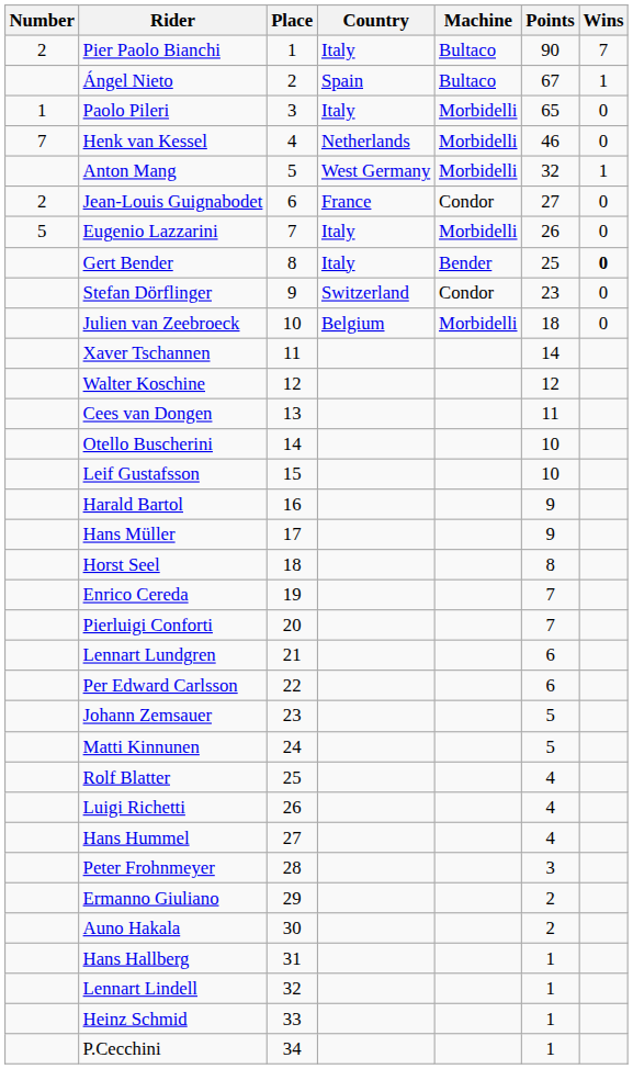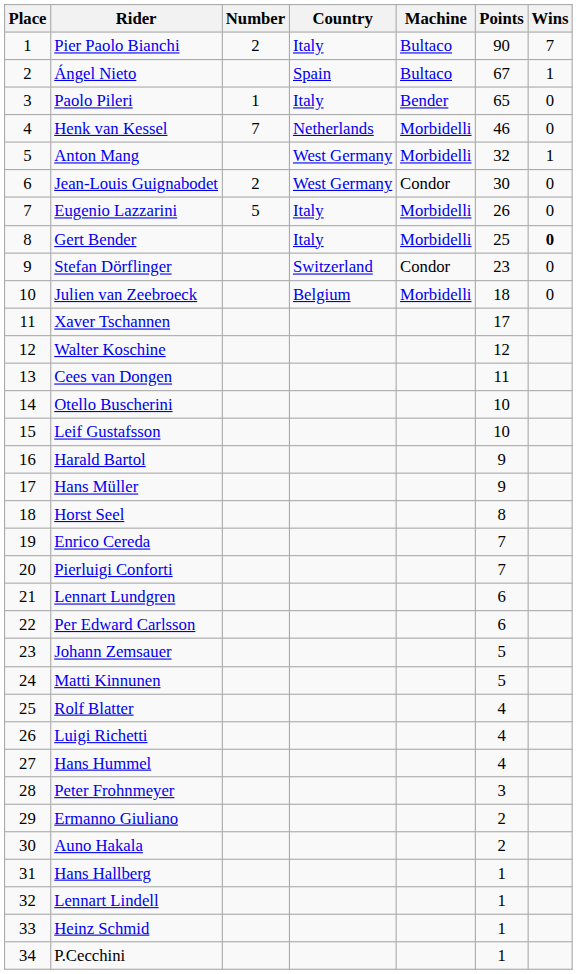 <table class="wikitable" style="font-size: 95%;">
 <tr>
+<th>Place</th>
+<th>Rider</th>
 <th>Number</th>
-<th>Rider</th>
-<th>Place</th>
 <th>Country</th>
 <th>Machine</th>
 <th>Points</th>
 <th>Wins</th>
 </tr>
 <tr>
+<td style="text-align:center;">1</td>
+<td> <a href='#'>Pier Paolo Bianchi</a></td>
 <td style="text-align:center;">2</td>
-<td> <a href='#'>Pier Paolo Bianchi</a></td>
-<td style="text-align:center;">1</td>
 <td><a href='#'>Italy</a></td>
 <td><a href='#'>Bultaco</a></td>
 <td style="text-align:center;">90</td>
 <td style="text-align:center;">7</td>
 </tr>
 <tr>
+<td style="text-align:center;">2</td>
+<td> <a href='#'>Ángel Nieto</a></td>
 <td></td>
-<td> <a href='#'>Ángel Nieto</a></td>
-<td style="text-align:center;">2</td>
 <td><a href='#'>Spain</a></td>
 <td><a href='#'>Bultaco</a></td>
 <td style="text-align:center;">67</td>
 <td style="text-align:center;">1</td>
 </tr>
 <tr>
+<td style="text-align:center;">3</td>
+<td> <a href='#'>Paolo Pileri</a></td>
 <td style="text-align:center;">1</td>
-<td> <a href='#'>Paolo Pileri</a></td>
-<td style="text-align:center;">3</td>
 <td><a href='#'>Italy</a></td>
-<td><a href='#'>Morbidelli</a></td>
+<td><a href='#'>Bender</a></td>
 <td style="text-align:center;">65</td>
 <td style="text-align:center;">0</td>
 </tr>
 <tr>
+<td style="text-align:center;">4</td>
+<td> <a href='#'>Henk van Kessel</a></td>
 <td style="text-align:center;">7</td>
-<td> <a href='#'>Henk van Kessel</a></td>
-<td style="text-align:center;">4</td>
 <td><a href='#'>Netherlands</a></td>
 <td><a href='#'>Morbidelli</a></td>
 <td style="text-align:center;">46</td>
 <td style="text-align:center;">0</td>
 </tr>
 <tr>
+<td style="text-align:center;">5</td>
+<td> <a href='#'>Anton Mang</a></td>
 <td></td>
-<td> <a href='#'>Anton Mang</a></td>
-<td style="text-align:center;">5</td>
 <td><a href='#'>West Germany</a></td>
 <td><a href='#'>Morbidelli</a></td>
 <td style="text-align:center;">32</td>
 <td style="text-align:center;">1</td>
 </tr>
 <tr>
+<td style="text-align:center;">6</td>
+<td> <a href='#'>Jean-Louis Guignabodet</a></td>
 <td style="text-align:center;">2</td>
-<td> <a href='#'>Jean-Louis Guignabodet</a></td>
-<td style="text-align:center;">6</td>
-<td><a href='#'>France</a></td>
+<td><a href='#'>West Germany</a></td>
 <td>Condor</td>
-<td style="text-align:center;">27</td>
+<td style="text-align:center;">30</td>
 <td style="text-align:center;">0</td>
 </tr>
 <tr>
+<td style="text-align:center;">7</td>
+<td> <a href='#'>Eugenio Lazzarini</a></td>
 <td style="text-align:center;">5</td>
-<td> <a href='#'>Eugenio Lazzarini</a></td>
-<td style="text-align:center;">7</td>
 <td><a href='#'>Italy</a></td>
 <td><a href='#'>Morbidelli</a></td>
 <td style="text-align:center;">26</td>
 <td style="text-align:center;">0</td>
 </tr>
 <tr>
+<td style="text-align:center;">8</td>
+<td> <a href='#'>Gert Bender</a></td>
 <td></td>
-<td> <a href='#'>Gert Bender</a></td>
-<td style="text-align:center;">8</td>
 <td><a href='#'>Italy</a></td>
-<td><a href='#'>Bender</a></td>
+<td><a href='#'>Morbidelli</a></td>
 <td style="text-align:center;">25</td>
 <td style="text-align:center;"><strong>0</strong></td>
 </tr>
 <tr>
+<td style="text-align:center;">9</td>
+<td> <a href='#'>Stefan Dörflinger</a></td>
 <td></td>
-<td> <a href='#'>Stefan Dörflinger</a></td>
-<td style="text-align:center;">9</td>
 <td><a href='#'>Switzerland</a></td>
 <td>Condor</td>
 <td style="text-align:center;">23</td>
 <td style="text-align:center;">0</td>
 </tr>
 <tr>
+<td style="text-align:center;">10</td>
+<td> <a href='#'>Julien van Zeebroeck</a></td>
 <td></td>
-<td> <a href='#'>Julien van Zeebroeck</a></td>
-<td style="text-align:center;">10</td>
 <td><a href='#'>Belgium</a></td>
 <td><a href='#'>Morbidelli</a></td>
 <td style="text-align:center;">18</td>
 <td style="text-align:center;">0</td>
 </tr>
 <tr>
+<td style="text-align:center;">11</td>
+<td><a href='#'>Xaver Tschannen</a></td>
 <td style="text-align:center;"></td>
-<td><a href='#'>Xaver Tschannen</a></td>
-<td style="text-align:center;">11</td>
 <td></td>
 <td></td>
-<td style="text-align:center;">14</td>
+<td style="text-align:center;">17</td>
 <td style="text-align:center;"></td>
 </tr>
 <tr>
+<td style="text-align:center;">12</td>
+<td><a href='#'>Walter Koschine</a></td>
 <td style="text-align:center;"></td>
-<td><a href='#'>Walter Koschine</a></td>
-<td style="text-align:center;">12</td>
 <td></td>
 <td></td>
 <td style="text-align:center;">12</td>
 <td style="text-align:center;"></td>
 </tr>
 <tr>
+<td style="text-align:center;">13</td>
+<td><a href='#'>Cees van Dongen</a></td>
 <td style="text-align:center;"></td>
-<td><a href='#'>Cees van Dongen</a></td>
-<td style="text-align:center;">13</td>
 <td></td>
 <td></td>
 <td style="text-align:center;">11</td>
 <td style="text-align:center;"></td>
 </tr>
 <tr>
+<td style="text-align:center;">14</td>
+<td><a href='#'>Otello Buscherini</a></td>
 <td style="text-align:center;"></td>
-<td><a href='#'>Otello Buscherini</a></td>
-<td style="text-align:center;">14</td>
 <td></td>
 <td></td>
 <td style="text-align:center;">10</td>
 <td style="text-align:center;"></td>
 </tr>
 <tr>
+<td style="text-align:center;">15</td>
+<td><a href='#'>Leif Gustafsson</a></td>
 <td style="text-align:center;"></td>
-<td><a href='#'>Leif Gustafsson</a></td>
-<td style="text-align:center;">15</td>
 <td></td>
 <td></td>
 <td style="text-align:center;">10</td>
 <td style="text-align:center;"></td>
 </tr>
 <tr>
+<td style="text-align:center;">16</td>
+<td><a href='#'>Harald Bartol</a></td>
 <td style="text-align:center;"></td>
-<td><a href='#'>Harald Bartol</a></td>
-<td style="text-align:center;">16</td>
 <td></td>
 <td></td>
 <td style="text-align:center;">9</td>
 <td style="text-align:center;"></td>
 </tr>
 <tr>
+<td style="text-align:center;">17</td>
+<td><a href='#'>Hans Müller</a></td>
 <td style="text-align:center;"></td>
-<td><a href='#'>Hans Müller</a></td>
-<td style="text-align:center;">17</td>
 <td></td>
 <td></td>
 <td style="text-align:center;">9</td>
 <td style="text-align:center;"></td>
 </tr>
 <tr>
+<td style="text-align:center;">18</td>
+<td><a href='#'>Horst Seel</a></td>
 <td style="text-align:center;"></td>
-<td><a href='#'>Horst Seel</a></td>
-<td style="text-align:center;">18</td>
 <td></td>
 <td></td>
 <td style="text-align:center;">8</td>
 <td style="text-align:center;"></td>
 </tr>
 <tr>
+<td style="text-align:center;">19</td>
+<td><a href='#'>Enrico Cereda</a></td>
 <td style="text-align:center;"></td>
-<td><a href='#'>Enrico Cereda</a></td>
-<td style="text-align:center;">19</td>
 <td></td>
 <td></td>
 <td style="text-align:center;">7</td>
 <td style="text-align:center;"></td>
 </tr>
 <tr>
+<td style="text-align:center;">20</td>
+<td><a href='#'>Pierluigi Conforti</a></td>
 <td style="text-align:center;"></td>
-<td><a href='#'>Pierluigi Conforti</a></td>
-<td style="text-align:center;">20</td>
 <td></td>
 <td></td>
 <td style="text-align:center;">7</td>
 <td style="text-align:center;"></td>
 </tr>
 <tr>
+<td style="text-align:center;">21</td>
+<td><a href='#'>Lennart Lundgren</a></td>
 <td style="text-align:center;"></td>
-<td><a href='#'>Lennart Lundgren</a></td>
-<td style="text-align:center;">21</td>
 <td></td>
 <td></td>
 <td style="text-align:center;">6</td>
 <td style="text-align:center;"></td>
 </tr>
 <tr>
+<td style="text-align:center;">22</td>
+<td><a href='#'>Per Edward Carlsson</a></td>
 <td style="text-align:center;"></td>
-<td><a href='#'>Per Edward Carlsson</a></td>
-<td style="text-align:center;">22</td>
 <td></td>
 <td></td>
 <td style="text-align:center;">6</td>
 <td style="text-align:center;"></td>
 </tr>
 <tr>
+<td style="text-align:center;">23</td>
+<td><a href='#'>Johann Zemsauer</a></td>
 <td style="text-align:center;"></td>
-<td><a href='#'>Johann Zemsauer</a></td>
-<td style="text-align:center;">23</td>
 <td></td>
 <td></td>
 <td style="text-align:center;">5</td>
 <td style="text-align:center;"></td>
 </tr>
 <tr>
+<td style="text-align:center;">24</td>
+<td><a href='#'>Matti Kinnunen</a></td>
 <td style="text-align:center;"></td>
-<td><a href='#'>Matti Kinnunen</a></td>
-<td style="text-align:center;">24</td>
 <td></td>
 <td></td>
 <td style="text-align:center;">5</td>
 <td style="text-align:center;"></td>
 </tr>
 <tr>
+<td style="text-align:center;">25</td>
+<td><a href='#'>Rolf Blatter</a></td>
 <td style="text-align:center;"></td>
-<td><a href='#'>Rolf Blatter</a></td>
-<td style="text-align:center;">25</td>
 <td></td>
 <td></td>
 <td style="text-align:center;">4</td>
 <td style="text-align:center;"></td>
 </tr>
 <tr>
+<td style="text-align:center;">26</td>
+<td><a href='#'>Luigi Richetti</a></td>
 <td style="text-align:center;"></td>
-<td><a href='#'>Luigi Richetti</a></td>
-<td style="text-align:center;">26</td>
 <td></td>
 <td></td>
 <td style="text-align:center;">4</td>
 <td style="text-align:center;"></td>
 </tr>
 <tr>
+<td style="text-align:center;">27</td>
+<td><a href='#'>Hans Hummel</a></td>
 <td style="text-align:center;"></td>
-<td><a href='#'>Hans Hummel</a></td>
-<td style="text-align:center;">27</td>
 <td></td>
 <td></td>
 <td style="text-align:center;">4</td>
 <td style="text-align:center;"></td>
 </tr>
 <tr>
+<td style="text-align:center;">28</td>
+<td><a href='#'>Peter Frohnmeyer</a></td>
 <td style="text-align:center;"></td>
-<td><a href='#'>Peter Frohnmeyer</a></td>
-<td style="text-align:center;">28</td>
 <td></td>
 <td></td>
 <td style="text-align:center;">3</td>
 <td style="text-align:center;"></td>
 </tr>
 <tr>
+<td style="text-align:center;">29</td>
+<td><a href='#'>Ermanno Giuliano</a></td>
 <td style="text-align:center;"></td>
-<td><a href='#'>Ermanno Giuliano</a></td>
-<td style="text-align:center;">29</td>
 <td></td>
 <td></td>
 <td style="text-align:center;">2</td>
 <td style="text-align:center;"></td>
 </tr>
 <tr>
+<td style="text-align:center;">30</td>
+<td><a href='#'>Auno Hakala</a></td>
 <td style="text-align:center;"></td>
-<td><a href='#'>Auno Hakala</a></td>
-<td style="text-align:center;">30</td>
 <td></td>
 <td></td>
 <td style="text-align:center;">2</td>
 <td style="text-align:center;"></td>
 </tr>
 <tr>
+<td style="text-align:center;">31</td>
+<td><a href='#'>Hans Hallberg</a></td>
 <td style="text-align:center;"></td>
-<td><a href='#'>Hans Hallberg</a></td>
-<td style="text-align:center;">31</td>
 <td></td>
 <td></td>
 <td style="text-align:center;">1</td>
 <td style="text-align:center;"></td>
 </tr>
 <tr>
+<td style="text-align:center;">32</td>
+<td><a href='#'>Lennart Lindell</a></td>
 <td style="text-align:center;"></td>
-<td><a href='#'>Lennart Lindell</a></td>
-<td style="text-align:center;">32</td>
 <td></td>
 <td></td>
 <td style="text-align:center;">1</td>
 <td style="text-align:center;"></td>
 </tr>
 <tr>
+<td style="text-align:center;">33</td>
+<td><a href='#'>Heinz Schmid</a></td>
 <td style="text-align:center;"></td>
-<td><a href='#'>Heinz Schmid</a></td>
-<td style="text-align:center;">33</td>
 <td></td>
 <td></td>
 <td style="text-align:center;">1</td>
 <td style="text-align:center;"></td>
 </tr>
 <tr>
+<td style="text-align:center;">34</td>
+<td>P.Cecchini</td>
 <td style="text-align:center;"></td>
-<td>P.Cecchini</td>
-<td style="text-align:center;">34</td>
 <td></td>
 <td></td>
 <td style="text-align:center;">1</td>
 <td style="text-align:center;"></td>
 </tr>
 </table>
